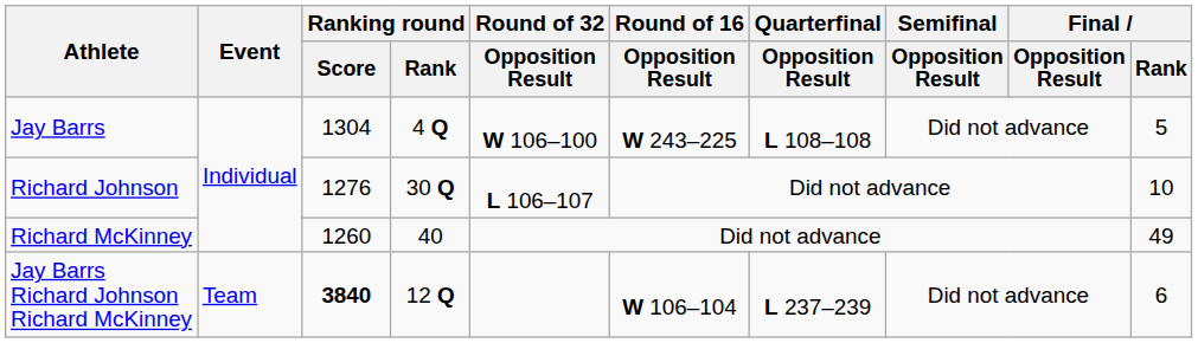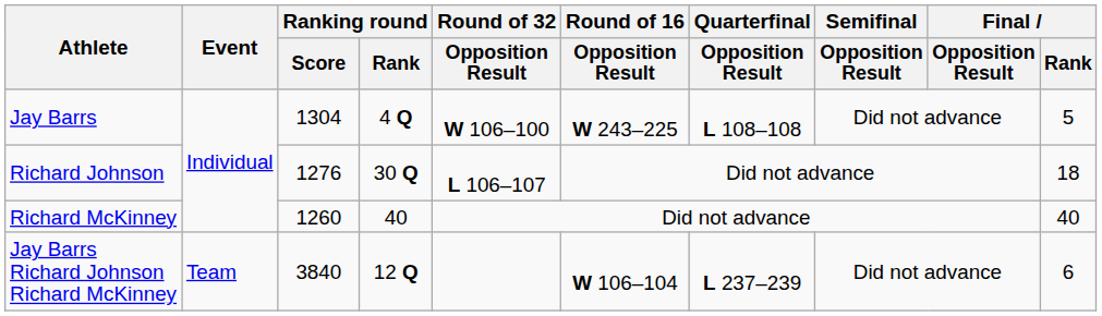 <table class=wikitable style=font-size:90%;text-align:center>
 <tr>
 <th rowspan=2>Athlete</th>
 <th rowspan=2>Event</th>
 <th colspan=2>Ranking round</th>
 <th>Round of 32</th>
 <th>Round of 16</th>
 <th>Quarterfinal</th>
 <th>Semifinal</th>
 <th colspan=2>Final / </th>
 </tr>
 <tr style=font-size:95%>
 <th>Score</th>
 <th>Rank</th>
 <th>Opposition<br>Result</th>
 <th>Opposition<br>Result</th>
 <th>Opposition<br>Result</th>
 <th>Opposition<br>Result</th>
 <th>Opposition<br>Result</th>
 <th>Rank</th>
 </tr>
 <tr>
 <td align=left><a href='#'>Jay Barrs</a></td>
 <td align=left rowspan=3><a href='#'>Individual</a></td>
 <td>1304</td>
 <td>4 <strong>Q</strong></td>
 <td><br><strong>W</strong> 106–100</td>
 <td><br><strong>W</strong> 243–225</td>
 <td><br><strong>L</strong> 108–108</td>
 <td colspan=2>Did not advance</td>
 <td>5</td>
 </tr>
 <tr>
 <td align=left><a href='#'>Richard Johnson</a></td>
 <td>1276</td>
 <td>30 <strong>Q</strong></td>
 <td><br><strong>L</strong> 106–107</td>
 <td colspan=4>Did not advance</td>
-<td>10</td>
+<td>18</td>
 </tr>
 <tr>
 <td align=left><a href='#'>Richard McKinney</a></td>
 <td>1260</td>
 <td>40</td>
 <td colspan=5>Did not advance</td>
-<td>49</td>
+<td>40</td>
 </tr>
 <tr>
 <td align=left><a href='#'>Jay Barrs</a><br><a href='#'>Richard Johnson</a><br><a href='#'>Richard McKinney</a></td>
 <td align=left><a href='#'>Team</a></td>
-<td><strong>3840</strong></td>
+<td>3840</td>
 <td>12 <strong>Q</strong></td>
 <td></td>
 <td><br><strong>W</strong> 106–104</td>
 <td><br><strong>L</strong> 237–239</td>
 <td colspan=2>Did not advance</td>
 <td>6</td>
 </tr>
 </table>
